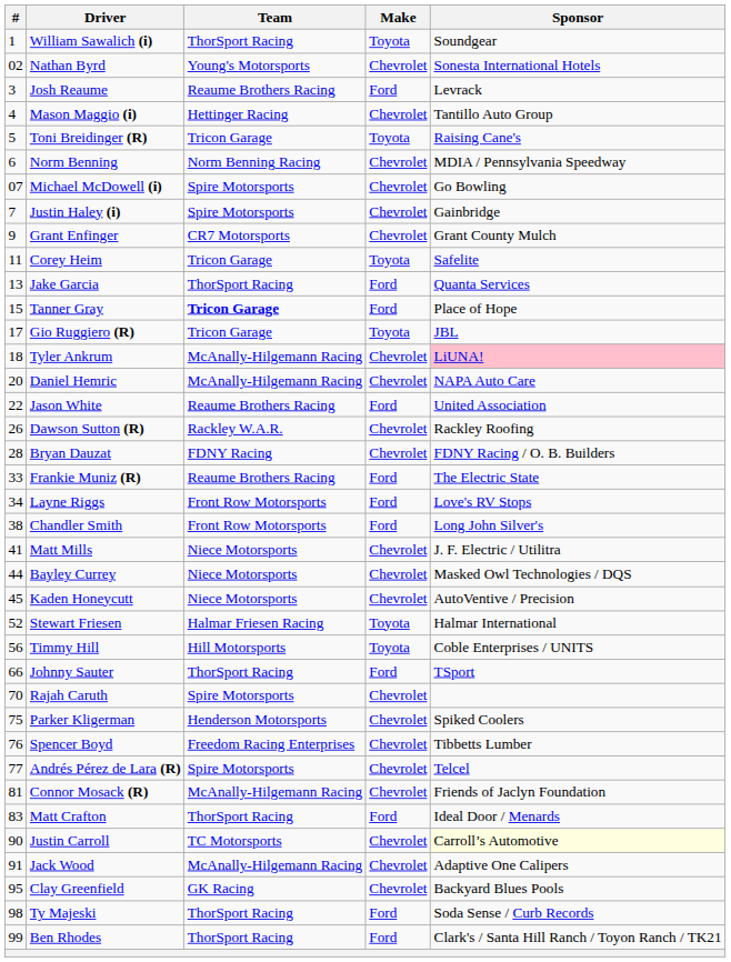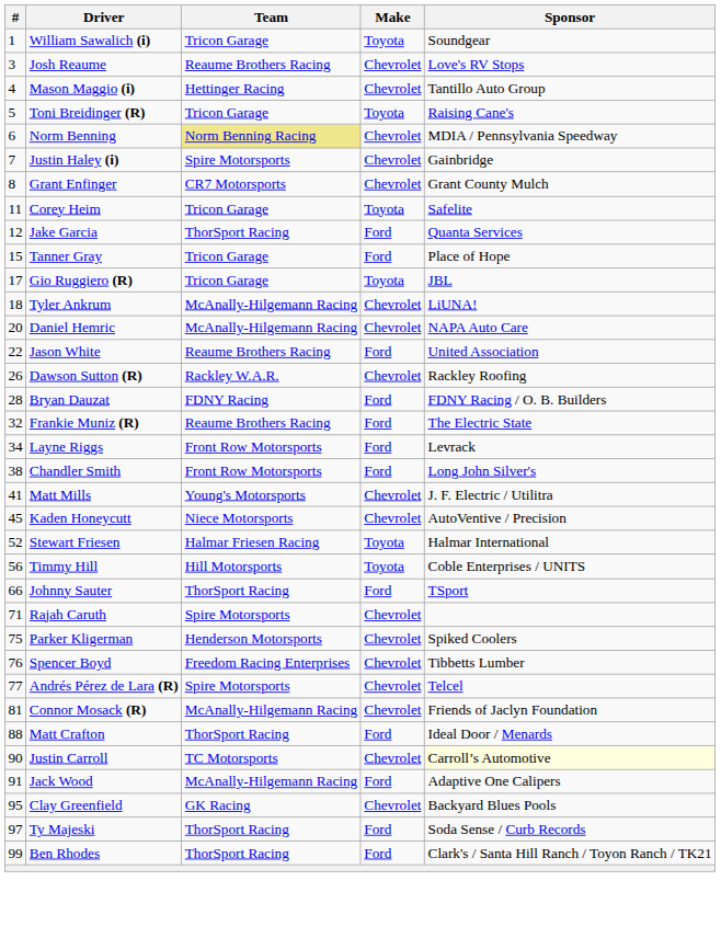 <table class="wikitable" style="font-size: 95%;">
 <tr>
 <th>#</th>
 <th>Driver</th>
 <th>Team</th>
 <th>Make</th>
 <th>Sponsor</th>
 </tr>
 <tr>
 <td>1</td>
 <td><a href='#'>William Sawalich</a> <strong>(i)</strong></td>
-<td><a href='#'>ThorSport Racing</a></td>
+<td><a href='#'>Tricon Garage</a></td>
 <td><a href='#'>Toyota</a></td>
 <td>Soundgear</td>
-</tr>
-<tr>
-<td>02</td>
-<td><a href='#'>Nathan Byrd</a></td>
-<td><a href='#'>Young's Motorsports</a></td>
-<td><a href='#'>Chevrolet</a></td>
-<td><a href='#'>Sonesta International Hotels</a></td>
 </tr>
 <tr>
 <td>3</td>
 <td><a href='#'>Josh Reaume</a></td>
 <td><a href='#'>Reaume Brothers Racing</a></td>
-<td><a href='#'>Ford</a></td>
-<td>Levrack</td>
+<td><a href='#'>Chevrolet</a></td>
+<td><a href='#'>Love's RV Stops</a></td>
 </tr>
 <tr>
 <td>4</td>
 <td><a href='#'>Mason Maggio</a> <strong>(i)</strong></td>
 <td><a href='#'>Hettinger Racing</a></td>
 <td><a href='#'>Chevrolet</a></td>
 <td>Tantillo Auto Group</td>
 </tr>
 <tr>
 <td>5</td>
 <td><a href='#'>Toni Breidinger</a> <strong>(R)</strong></td>
 <td><a href='#'>Tricon Garage</a></td>
 <td><a href='#'>Toyota</a></td>
 <td><a href='#'>Raising Cane's</a></td>
 </tr>
 <tr>
 <td>6</td>
 <td><a href='#'>Norm Benning</a></td>
-<td><a href='#'>Norm Benning Racing</a></td>
+<td style="background: khaki;"><a href='#'>Norm Benning Racing</a></td>
 <td><a href='#'>Chevrolet</a></td>
 <td>MDIA / Pennsylvania Speedway</td>
-</tr>
-<tr>
-<td>07</td>
-<td><a href='#'>Michael McDowell</a> <strong>(i)</strong></td>
-<td><a href='#'>Spire Motorsports</a></td>
-<td><a href='#'>Chevrolet</a></td>
-<td>Go Bowling</td>
 </tr>
 <tr>
 <td>7</td>
 <td><a href='#'>Justin Haley</a> <strong>(i)</strong></td>
 <td><a href='#'>Spire Motorsports</a></td>
 <td><a href='#'>Chevrolet</a></td>
 <td>Gainbridge</td>
 </tr>
 <tr>
-<td>9</td>
+<td>8</td>
 <td><a href='#'>Grant Enfinger</a></td>
 <td><a href='#'>CR7 Motorsports</a></td>
 <td><a href='#'>Chevrolet</a></td>
 <td>Grant County Mulch</td>
 </tr>
 <tr>
 <td>11</td>
 <td><a href='#'>Corey Heim</a></td>
 <td><a href='#'>Tricon Garage</a></td>
 <td><a href='#'>Toyota</a></td>
 <td><a href='#'>Safelite</a></td>
 </tr>
 <tr>
-<td>13</td>
+<td>12</td>
 <td><a href='#'>Jake Garcia</a></td>
 <td><a href='#'>ThorSport Racing</a></td>
 <td><a href='#'>Ford</a></td>
 <td><a href='#'>Quanta Services</a></td>
 </tr>
 <tr>
 <td>15</td>
 <td><a href='#'>Tanner Gray</a></td>
-<td><strong><a href='#'>Tricon Garage</a></strong></td>
+<td><a href='#'>Tricon Garage</a></td>
 <td><a href='#'>Ford</a></td>
 <td>Place of Hope</td>
 </tr>
 <tr>
 <td>17</td>
 <td><a href='#'>Gio Ruggiero</a> <strong>(R)</strong></td>
 <td><a href='#'>Tricon Garage</a></td>
 <td><a href='#'>Toyota</a></td>
 <td><a href='#'>JBL</a></td>
 </tr>
 <tr>
 <td>18</td>
 <td><a href='#'>Tyler Ankrum</a></td>
 <td><a href='#'>McAnally-Hilgemann Racing</a></td>
 <td><a href='#'>Chevrolet</a></td>
-<td style="background: pink;"><a href='#'>LiUNA!</a></td>
+<td><a href='#'>LiUNA!</a></td>
 </tr>
 <tr>
 <td>20</td>
 <td><a href='#'>Daniel Hemric</a></td>
 <td><a href='#'>McAnally-Hilgemann Racing</a></td>
 <td><a href='#'>Chevrolet</a></td>
 <td><a href='#'>NAPA Auto Care</a></td>
 </tr>
 <tr>
 <td>22</td>
 <td nowrap=""><a href='#'>Jason White</a></td>
 <td><a href='#'>Reaume Brothers Racing</a></td>
 <td><a href='#'>Ford</a></td>
 <td><a href='#'>United Association</a></td>
 </tr>
 <tr>
 <td>26</td>
 <td><a href='#'>Dawson Sutton</a> <strong>(R)</strong></td>
 <td><a href='#'>Rackley W.A.R.</a></td>
 <td><a href='#'>Chevrolet</a></td>
 <td>Rackley Roofing</td>
 </tr>
 <tr>
 <td>28</td>
 <td><a href='#'>Bryan Dauzat</a></td>
 <td><a href='#'>FDNY Racing</a></td>
-<td><a href='#'>Chevrolet</a></td>
+<td><a href='#'>Ford</a></td>
 <td><a href='#'>FDNY Racing</a> / O. B. Builders</td>
 </tr>
 <tr>
-<td>33</td>
+<td>32</td>
 <td><a href='#'>Frankie Muniz</a> <strong>(R)</strong></td>
 <td><a href='#'>Reaume Brothers Racing</a></td>
 <td><a href='#'>Ford</a></td>
 <td><a href='#'>The Electric State</a></td>
 </tr>
 <tr>
 <td>34</td>
 <td><a href='#'>Layne Riggs</a></td>
 <td><a href='#'>Front Row Motorsports</a></td>
 <td><a href='#'>Ford</a></td>
-<td><a href='#'>Love's RV Stops</a></td>
+<td>Levrack</td>
 </tr>
 <tr>
 <td>38</td>
 <td><a href='#'>Chandler Smith</a></td>
 <td><a href='#'>Front Row Motorsports</a></td>
 <td><a href='#'>Ford</a></td>
 <td><a href='#'>Long John Silver's</a></td>
 </tr>
 <tr>
 <td>41</td>
 <td><a href='#'>Matt Mills</a></td>
-<td><a href='#'>Niece Motorsports</a></td>
+<td><a href='#'>Young's Motorsports</a></td>
 <td><a href='#'>Chevrolet</a></td>
 <td>J. F. Electric / Utilitra</td>
-</tr>
-<tr>
-<td>44</td>
-<td><a href='#'>Bayley Currey</a></td>
-<td><a href='#'>Niece Motorsports</a></td>
-<td><a href='#'>Chevrolet</a></td>
-<td>Masked Owl Technologies / DQS</td>
 </tr>
 <tr>
 <td>45</td>
 <td><a href='#'>Kaden Honeycutt</a></td>
 <td nowrap=""><a href='#'>Niece Motorsports</a></td>
 <td><a href='#'>Chevrolet</a></td>
 <td>AutoVentive / Precision</td>
 </tr>
 <tr>
 <td>52</td>
 <td><a href='#'>Stewart Friesen</a></td>
 <td nowrap=""><a href='#'>Halmar Friesen Racing</a></td>
 <td><a href='#'>Toyota</a></td>
 <td>Halmar International</td>
 </tr>
 <tr>
 <td>56</td>
 <td><a href='#'>Timmy Hill</a></td>
 <td><a href='#'>Hill Motorsports</a></td>
 <td><a href='#'>Toyota</a></td>
 <td>Coble Enterprises / UNITS</td>
 </tr>
 <tr>
 <td>66</td>
 <td><a href='#'>Johnny Sauter</a></td>
 <td><a href='#'>ThorSport Racing</a></td>
 <td><a href='#'>Ford</a></td>
 <td><a href='#'>TSport</a></td>
 </tr>
 <tr>
-<td>70</td>
+<td>71</td>
 <td><a href='#'>Rajah Caruth</a></td>
 <td><a href='#'>Spire Motorsports</a></td>
 <td><a href='#'>Chevrolet</a></td>
 <td></td>
 </tr>
 <tr>
 <td>75</td>
 <td><a href='#'>Parker Kligerman</a></td>
 <td><a href='#'>Henderson Motorsports</a></td>
 <td><a href='#'>Chevrolet</a></td>
 <td>Spiked Coolers</td>
 </tr>
 <tr>
 <td>76</td>
 <td><a href='#'>Spencer Boyd</a></td>
 <td><a href='#'>Freedom Racing Enterprises</a></td>
 <td><a href='#'>Chevrolet</a></td>
 <td>Tibbetts Lumber</td>
 </tr>
 <tr>
 <td>77</td>
 <td><a href='#'>Andrés Pérez de Lara</a> <strong>(R)</strong></td>
 <td><a href='#'>Spire Motorsports</a></td>
 <td><a href='#'>Chevrolet</a></td>
 <td><a href='#'>Telcel</a></td>
 </tr>
 <tr>
 <td>81</td>
 <td><a href='#'>Connor Mosack</a> <strong>(R)</strong></td>
 <td><a href='#'>McAnally-Hilgemann Racing</a></td>
 <td><a href='#'>Chevrolet</a></td>
 <td>Friends of Jaclyn Foundation</td>
 </tr>
 <tr>
-<td>83</td>
+<td>88</td>
 <td><a href='#'>Matt Crafton</a></td>
 <td><a href='#'>ThorSport Racing</a></td>
 <td><a href='#'>Ford</a></td>
 <td>Ideal Door / <a href='#'>Menards</a></td>
 </tr>
 <tr>
 <td>90</td>
 <td><a href='#'>Justin Carroll</a></td>
 <td><a href='#'>TC Motorsports</a></td>
 <td><a href='#'>Chevrolet</a></td>
 <td style="background: lightyellow;">Carroll’s Automotive</td>
 </tr>
 <tr>
 <td>91</td>
 <td><a href='#'>Jack Wood</a></td>
 <td><a href='#'>McAnally-Hilgemann Racing</a></td>
-<td><a href='#'>Chevrolet</a></td>
+<td><a href='#'>Ford</a></td>
 <td>Adaptive One Calipers</td>
 </tr>
 <tr>
 <td>95</td>
 <td><a href='#'>Clay Greenfield</a></td>
 <td><a href='#'>GK Racing</a></td>
 <td><a href='#'>Chevrolet</a></td>
 <td>Backyard Blues Pools</td>
 </tr>
 <tr>
-<td>98</td>
+<td>97</td>
 <td><a href='#'>Ty Majeski</a></td>
 <td><a href='#'>ThorSport Racing</a></td>
 <td><a href='#'>Ford</a></td>
 <td>Soda Sense / <a href='#'>Curb Records</a></td>
 </tr>
 <tr>
 <td>99</td>
 <td><a href='#'>Ben Rhodes</a></td>
 <td><a href='#'>ThorSport Racing</a></td>
 <td><a href='#'>Ford</a></td>
 <td>Clark's / Santa Hill Ranch / Toyon Ranch / TK21</td>
 </tr>
 <tr>
 <th colspan="5"></th>
 </tr>
 </table>
